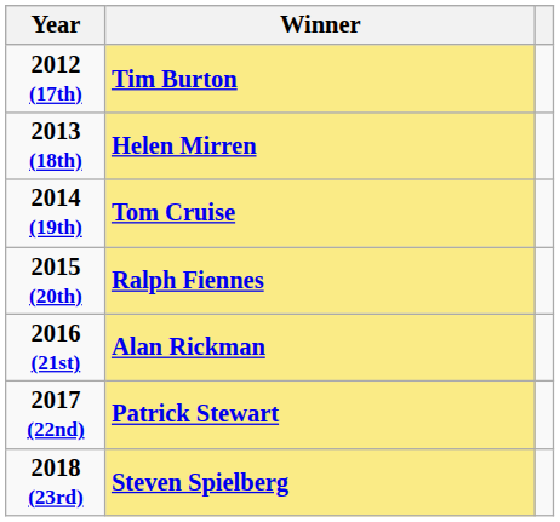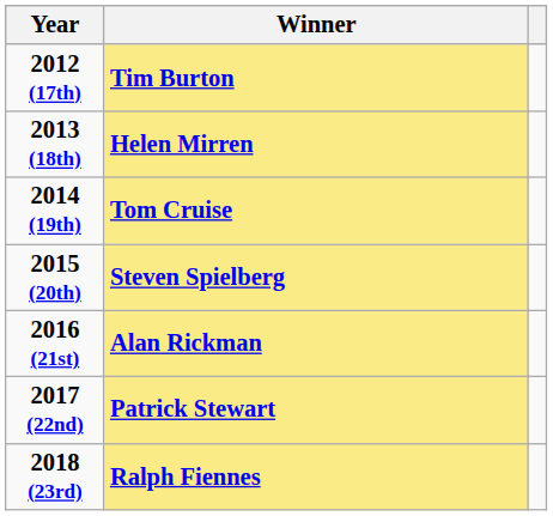 <table class="wikitable" width="40%">
 <tr bgcolor="#bebebe">
 <th width="10%">Year</th>
 <th width="50%">Winner</th>
 <th width="2%"></th>
 </tr>
 <tr>
 <td style="text-align:center"><strong>2012<br> <small><a href='#'>(17th)</a></small></strong></td>
 <td style="background:#FAEB86"><strong><a href='#'>Tim Burton</a></strong></td>
 <td style="text-align:center"></td>
 </tr>
 <tr>
 <td style="text-align:center"><strong>2013<br> <small><a href='#'>(18th)</a></small></strong></td>
 <td style="background:#FAEB86"><strong><a href='#'>Helen Mirren</a></strong></td>
 <td style="text-align:center"></td>
 </tr>
 <tr>
 <td style="text-align:center"><strong>2014<br> <small><a href='#'>(19th)</a></small></strong></td>
 <td style="background:#FAEB86"><strong><a href='#'>Tom Cruise</a></strong></td>
 <td style="text-align:center"></td>
 </tr>
 <tr>
 <td style="text-align:center"><strong>2015<br> <small><a href='#'>(20th)</a></small></strong></td>
-<td style="background:#FAEB86"><strong><a href='#'>Ralph Fiennes</a></strong></td>
+<td style="background:#FAEB86"><strong><a href='#'>Steven Spielberg</a></strong></td>
 <td style="text-align:center"></td>
 </tr>
 <tr>
 <td style="text-align:center"><strong>2016<br> <small><a href='#'>(21st)</a></small></strong></td>
 <td style="background:#FAEB86"><strong><a href='#'>Alan Rickman</a></strong></td>
 <td style="text-align:center"></td>
 </tr>
 <tr>
 <td style="text-align:center"><strong>2017<br> <small><a href='#'>(22nd)</a></small></strong></td>
 <td style="background:#FAEB86"><strong><a href='#'>Patrick Stewart</a></strong></td>
 <td style="text-align:center"></td>
 </tr>
 <tr>
 <td style="text-align:center"><strong>2018<br> <small><a href='#'>(23rd)</a></small></strong></td>
-<td style="background:#FAEB86"><strong><a href='#'>Steven Spielberg</a></strong></td>
+<td style="background:#FAEB86"><strong><a href='#'>Ralph Fiennes</a></strong></td>
 <td style="text-align:center"></td>
 </tr>
 </table>
